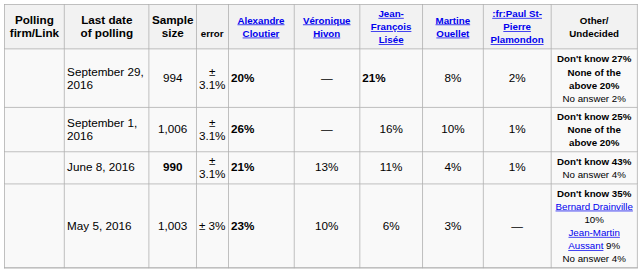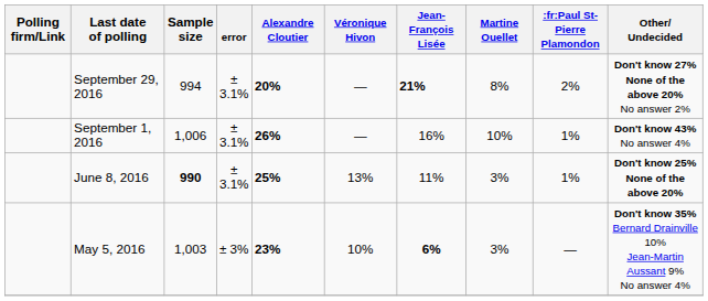 <table class="wikitable sortable">
 <tr>
 <th style="width:80px">Polling firm/Link</th>
 <th style="width:130px">Last date<br>of polling</th>
 <th class=small>Sample<br>size</th>
 <th><small><br>error</small></th>
 <th style="width:95px;"><small><a href='#'>Alexandre<br>Cloutier</a></small></th>
 <th style="width:95px;"><small><a href='#'>Véronique<br>Hivon</a></small></th>
 <th style="width:95px;"><small><a href='#'>Jean-François<br>Lisée</a></small></th>
 <th style="width:95px;"><small><a href='#'>Martine<br>Ouellet</a></small></th>
 <th style="width:95px;"><small><a href='#'>:fr:Paul St-Pierre Plamondon</a></small></th>
 <th style="width:140px;"><small>Other/<br>Undecided</small></th>
 </tr>
 <tr>
 <td></td>
 <td>September 29, 2016</td>
 <td align=center>994</td>
 <td align=center>± 3.1%</td>
 <td><strong>20%</strong></td>
 <td align=center>—</td>
 <td><strong>21%</strong></td>
 <td align=center>8%</td>
 <td align=center>2%</td>
 <td align=center><small><span><strong>Don't know 27%</strong></span><br><span><strong>None of the above 20%</strong></span><br>No answer 2%</small></td>
 </tr>
 <tr>
 <td></td>
 <td>September 1, 2016</td>
 <td align=center>1,006</td>
 <td align=center>± 3.1%</td>
 <td><strong>26%</strong></td>
 <td align=center>—</td>
 <td align=center>16%</td>
 <td align=center>10%</td>
 <td align=center>1%</td>
-<td align=center><small><span><strong>Don't know 25%</strong></span><br><span><strong>None of the above 20%</strong></span></small></td>
+<td align=center><small><span><strong>Don't know 43%</strong></span><br>No answer 4%</small></td>
 </tr>
 <tr>
 <td></td>
 <td>June 8, 2016</td>
 <td align=center><strong>990</strong></td>
 <td align=center>± 3.1%</td>
-<td><strong>21%</strong></td>
+<td><strong>25%</strong></td>
 <td align=center>13%</td>
 <td align=center>11%</td>
-<td align=center>4%</td>
+<td align=center>3%</td>
 <td align=center>1%</td>
-<td align=center><small><span><strong>Don't know 43%</strong></span><br>No answer 4%</small></td>
+<td align=center><small><span><strong>Don't know 25%</strong></span><br><span><strong>None of the above 20%</strong></span></small></td>
 </tr>
 <tr>
 <td></td>
 <td>May 5, 2016</td>
 <td align=center>1,003</td>
 <td align=center>± 3%</td>
 <td><strong>23%</strong></td>
 <td align=center>10%</td>
-<td align=center>6%</td>
+<td align=center><strong>6%</strong></td>
 <td align=center>3%</td>
 <td align=center>—</td>
 <td align=center><small><span><strong>Don't know 35%</strong></span><br><a href='#'>Bernard Drainville</a> 10%<br><a href='#'>Jean-Martin Aussant</a> 9%<br>No answer 4%</small></td>
 </tr>
 <tr>
 </tr>
 </table>
